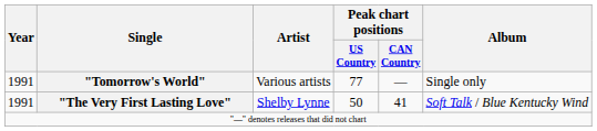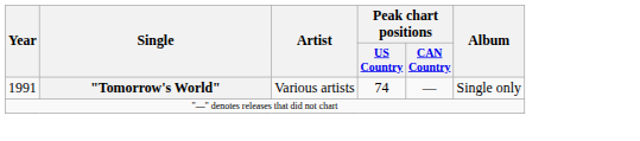 <table class="wikitable plainrowheaders" style="text-align:center;">
 <tr>
 <th rowspan="2">Year</th>
 <th rowspan="2" style="width:16em;">Single</th>
 <th rowspan="2">Artist</th>
 <th colspan="2">Peak chart<br>positions</th>
 <th rowspan="2">Album</th>
 </tr>
 <tr style="font-size:smaller;">
 <th style="width:45px;"><a href='#'>US Country</a></th>
 <th style="width:45px;"><a href='#'>CAN Country</a></th>
 </tr>
 <tr>
 <td>1991</td>
 <th scope="row">"Tomorrow's World"</th>
 <td>Various artists</td>
-<td>77</td>
+<td>74</td>
 <td>—</td>
 <td style="text-align:left;">Single only</td>
-</tr>
-<tr>
-<td>1991</td>
-<th scope="row">"The Very First Lasting Love"</th>
-<td><a href='#'>Shelby Lynne</a></td>
-<td>50</td>
-<td>41</td>
-<td style="text-align:left;"><em><a href='#'>Soft Talk</a></em> / <em>Blue Kentucky Wind</em></td>
 </tr>
 <tr>
 <td colspan="6" style="font-size:8pt">"—" denotes releases that did not chart</td>
 </tr>
 </table>
